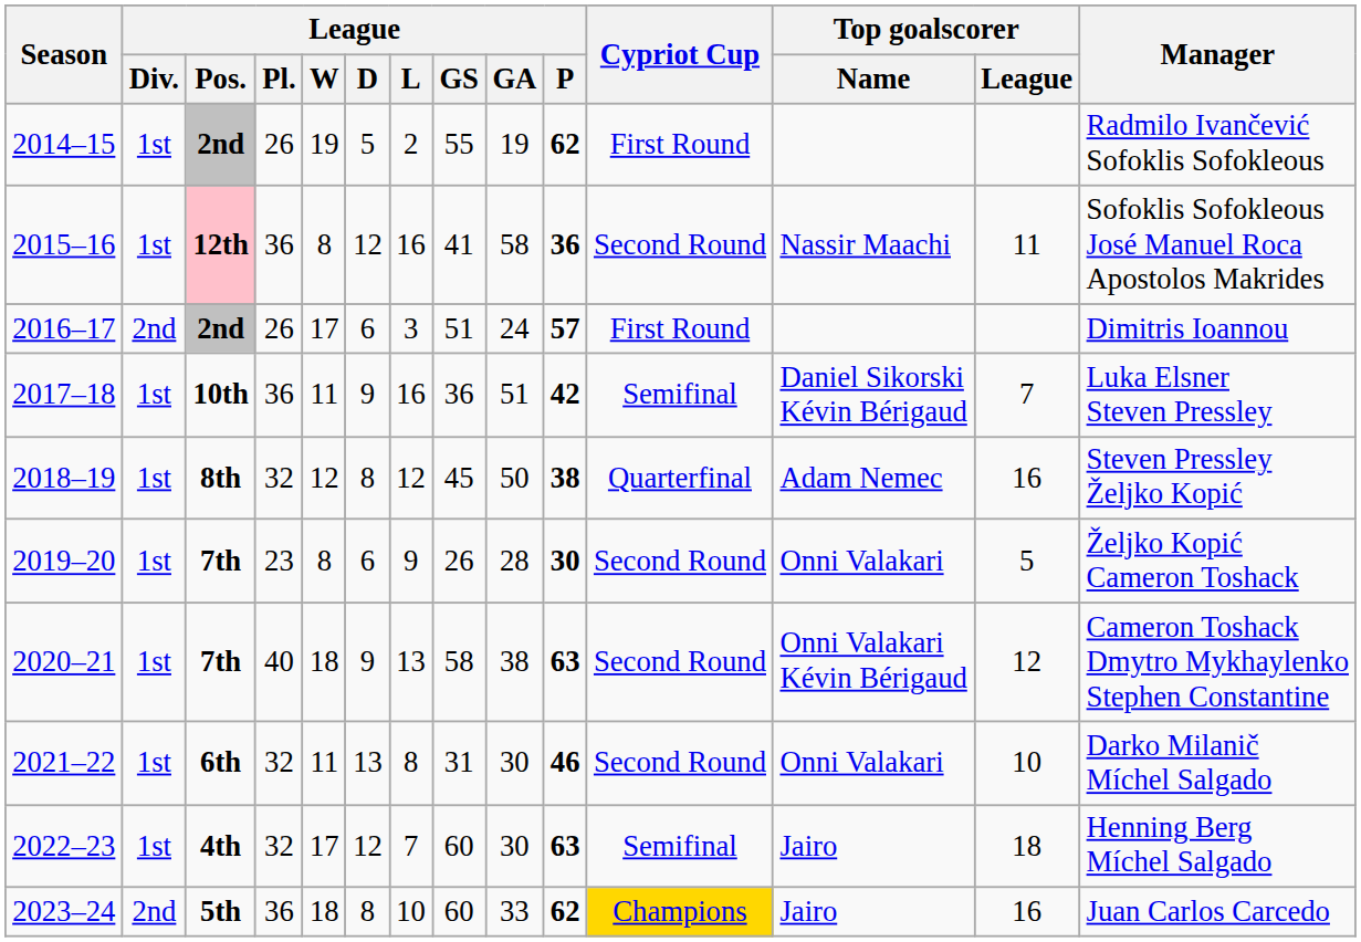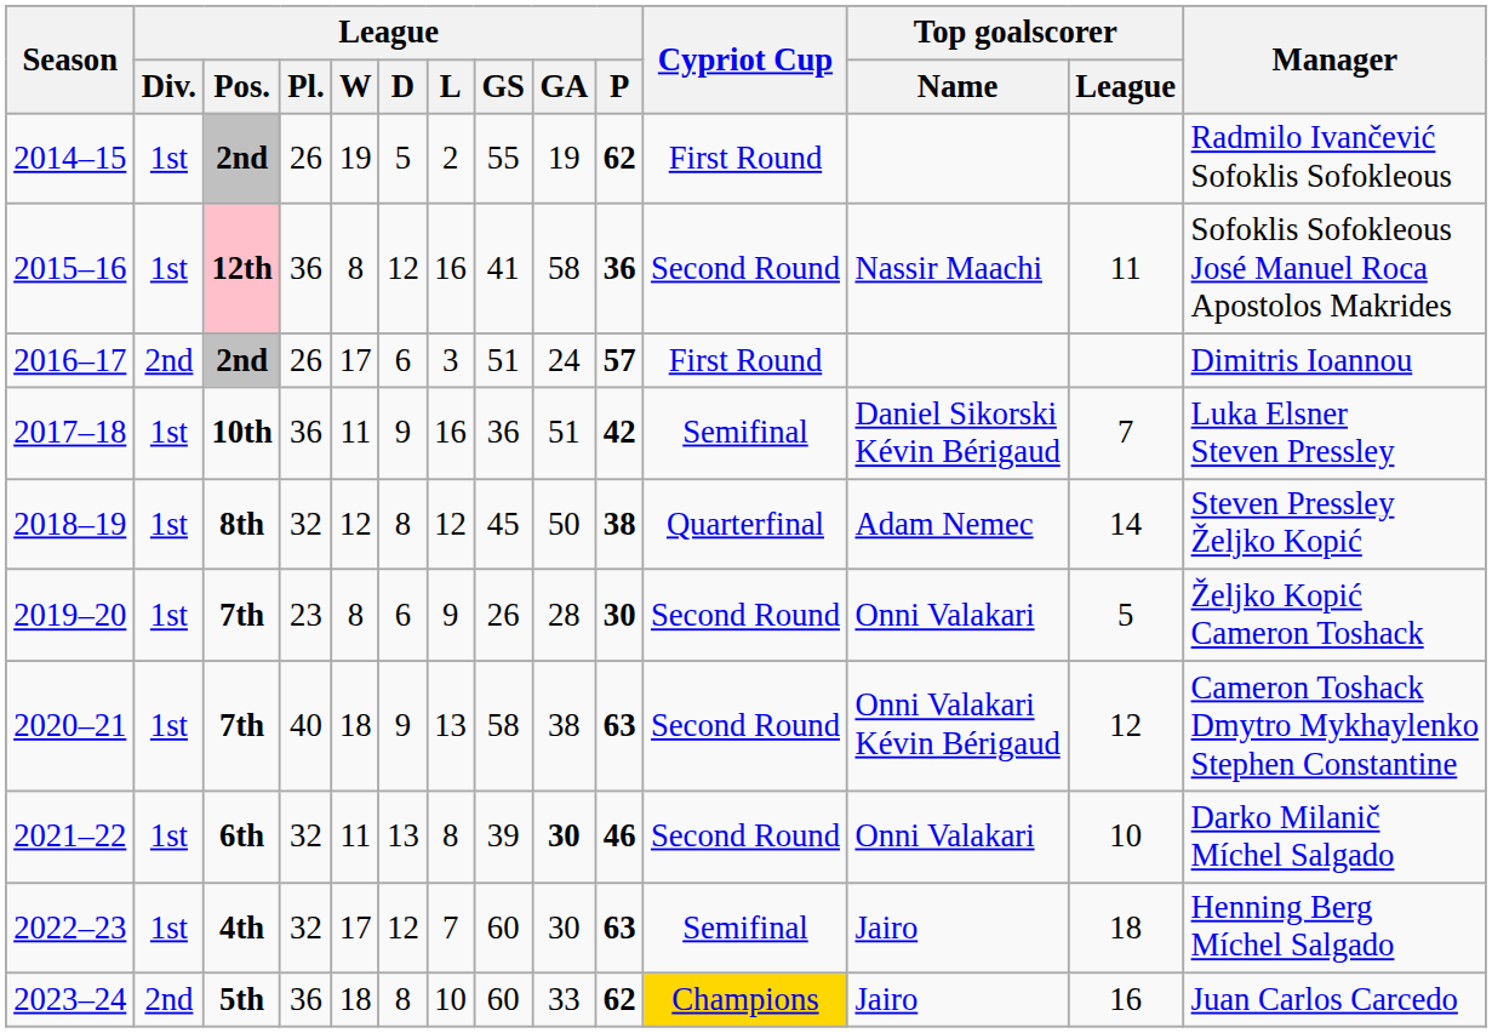 <table class="wikitable mw-collapsible mw-collapsed"  style="font-size:90%; text-align:center;">
 <tr style="background:#efefef;">
 <th rowspan="2">Season</th>
 <th colspan="9">League</th>
 <th rowspan="2"><a href='#'>Cypriot Cup</a></th>
 <th colspan="2">Top goalscorer</th>
 <th rowspan="2">Manager</th>
 </tr>
 <tr>
 <th>Div.</th>
 <th>Pos.</th>
 <th>Pl.</th>
 <th>W</th>
 <th>D</th>
 <th>L</th>
 <th>GS</th>
 <th>GA</th>
 <th>P</th>
 <th>Name</th>
 <th>League</th>
 </tr>
 <tr>
 <td align=center><a href='#'>2014–15</a></td>
 <td align=center><a href='#'>1st</a></td>
 <td style="text-align:center; background:silver;"><strong>2nd</strong></td>
 <td align=center>26</td>
 <td align=center>19</td>
 <td align=center>5</td>
 <td align=center>2</td>
 <td align=center>55</td>
 <td align=center>19</td>
 <td align=center><strong>62</strong></td>
 <td align=center><a href='#'>First Round</a></td>
 <td align=left></td>
 <td align=center></td>
 <td align=left> <a href='#'>Radmilo Ivančević</a> <br>  Sofoklis Sofokleous</td>
 </tr>
 <tr>
 <td align=center><a href='#'>2015–16</a></td>
 <td align=center><a href='#'>1st</a></td>
 <td style="text-align:center; background:pink;"><strong>12th</strong></td>
 <td align=center>36</td>
 <td align=center>8</td>
 <td align=center>12</td>
 <td align=center>16</td>
 <td align=center>41</td>
 <td align=center>58</td>
 <td align=center><strong>36</strong></td>
 <td align=center><a href='#'>Second Round</a></td>
 <td align=left> <a href='#'>Nassir Maachi</a></td>
 <td align=center>11</td>
 <td align=left> Sofoklis Sofokleous <br>  <a href='#'>José Manuel Roca</a> <br>  Apostolos Makrides</td>
 </tr>
 <tr>
 <td align=center><a href='#'>2016–17</a></td>
 <td align=center><a href='#'>2nd</a></td>
 <td style="text-align:center; background:silver;"><strong>2nd</strong></td>
 <td align=center>26</td>
 <td align=center>17</td>
 <td align=center>6</td>
 <td align=center>3</td>
 <td align=center>51</td>
 <td align=center>24</td>
 <td align=center><strong>57</strong></td>
 <td align=center><a href='#'>First Round</a></td>
 <td align=left></td>
 <td align=center></td>
 <td align=left> <a href='#'>Dimitris Ioannou</a></td>
 </tr>
 <tr>
 <td align=center><a href='#'>2017–18</a></td>
 <td align=center><a href='#'>1st</a></td>
 <td align=center><strong>10th</strong></td>
 <td align=center>36</td>
 <td align=center>11</td>
 <td align=center>9</td>
 <td align=center>16</td>
 <td align=center>36</td>
 <td align=center>51</td>
 <td align=center><strong>42</strong></td>
 <td align=center><a href='#'>Semifinal</a></td>
 <td align=left> <a href='#'>Daniel Sikorski</a> <br>  <a href='#'>Kévin Bérigaud</a></td>
 <td align=center>7</td>
 <td align=left> <a href='#'>Luka Elsner</a> <br>  <a href='#'>Steven Pressley</a></td>
 </tr>
 <tr>
 <td align=center><a href='#'>2018–19</a></td>
 <td align=center><a href='#'>1st</a></td>
 <td align=center><strong>8th</strong></td>
 <td align=center>32</td>
 <td align=center>12</td>
 <td align=center>8</td>
 <td align=center>12</td>
 <td align=center>45</td>
 <td align=center>50</td>
 <td align=center><strong>38</strong></td>
 <td align=center><a href='#'>Quarterfinal</a></td>
 <td align=left> <a href='#'>Adam Nemec</a></td>
-<td align=center>16</td>
+<td align=center>14</td>
 <td align=left> <a href='#'>Steven Pressley</a> <br>  <a href='#'>Željko Kopić</a></td>
 </tr>
 <tr>
 <td align=center><a href='#'>2019–20</a></td>
 <td align=center><a href='#'>1st</a></td>
 <td align=center><strong>7th</strong></td>
 <td align=center>23</td>
 <td align=center>8</td>
 <td align=center>6</td>
 <td align=center>9</td>
 <td align=center>26</td>
 <td align=center>28</td>
 <td align=center><strong>30</strong></td>
 <td align=center><a href='#'>Second Round</a></td>
 <td align=left> <a href='#'>Onni Valakari</a></td>
 <td align=center>5</td>
 <td align=left> <a href='#'>Željko Kopić</a> <br>  <a href='#'>Cameron Toshack</a></td>
 </tr>
 <tr>
 <td align=center><a href='#'>2020–21</a></td>
 <td align=center><a href='#'>1st</a></td>
 <td align=center><strong>7th</strong></td>
 <td align=center>40</td>
 <td align=center>18</td>
 <td align=center>9</td>
 <td align=center>13</td>
 <td align=center>58</td>
 <td align=center>38</td>
 <td align=center><strong>63</strong></td>
 <td align=center><a href='#'>Second Round</a></td>
 <td align=left> <a href='#'>Onni Valakari</a> <br>  <a href='#'>Kévin Bérigaud</a></td>
 <td align=center>12</td>
 <td align=left> <a href='#'>Cameron Toshack</a> <br>  <a href='#'>Dmytro Mykhaylenko</a> <br>  <a href='#'>Stephen Constantine</a></td>
 </tr>
 <tr>
 <td align=center><a href='#'>2021–22</a></td>
 <td align=center><a href='#'>1st</a></td>
 <td align=center><strong>6th</strong></td>
 <td align=center>32</td>
 <td align=center>11</td>
 <td align=center>13</td>
 <td align=center>8</td>
-<td align=center>31</td>
-<td align=center>30</td>
+<td align=center>39</td>
+<td align=center><strong>30</strong></td>
 <td align=center><strong>46</strong></td>
 <td align=center><a href='#'>Second Round</a></td>
 <td align=left> <a href='#'>Onni Valakari</a></td>
 <td align=center>10</td>
 <td align=left> <a href='#'>Darko Milanič</a> <br>  <a href='#'>Míchel Salgado</a> </td>
 </tr>
 <tr>
 <td align=center><a href='#'>2022–23</a></td>
 <td align=center><a href='#'>1st</a></td>
 <td align=center><strong>4th</strong></td>
 <td align=center>32</td>
 <td align=center>17</td>
 <td align=center>12</td>
 <td align=center>7</td>
 <td align=center>60</td>
 <td align=center>30</td>
 <td align=center><strong>63</strong></td>
 <td align=center><a href='#'>Semifinal</a></td>
 <td align=left> <a href='#'>Jairo</a></td>
 <td align=center>18</td>
 <td align=left> <a href='#'>Henning Berg</a> <br>  <a href='#'>Míchel Salgado</a> </td>
 </tr>
 <tr>
 <td align=center><a href='#'>2023–24</a></td>
 <td align=center><a href='#'>2nd</a></td>
 <td align=center><strong>5th</strong></td>
 <td align=center>36</td>
 <td align=center>18</td>
 <td align=center>8</td>
 <td align=center>10</td>
 <td align=center>60</td>
 <td align=center>33</td>
 <td align=center><strong>62</strong></td>
 <td align=center bgcolor=gold><a href='#'>Champions</a></td>
 <td align=left> <a href='#'>Jairo</a></td>
 <td align=center>16</td>
 <td align=left> <a href='#'>Juan Carlos Carcedo</a></td>
 </tr>
 </table>
